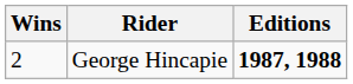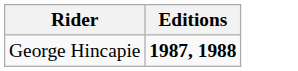 <table class="wikitable">
 <tr>
-<th>Wins</th>
 <th>Rider</th>
 <th>Editions</th>
 </tr>
 <tr>
-<td>2</td>
 <td>George Hincapie</td>
 <td><strong>1987, 1988</strong></td>
 </tr>
 </table>
